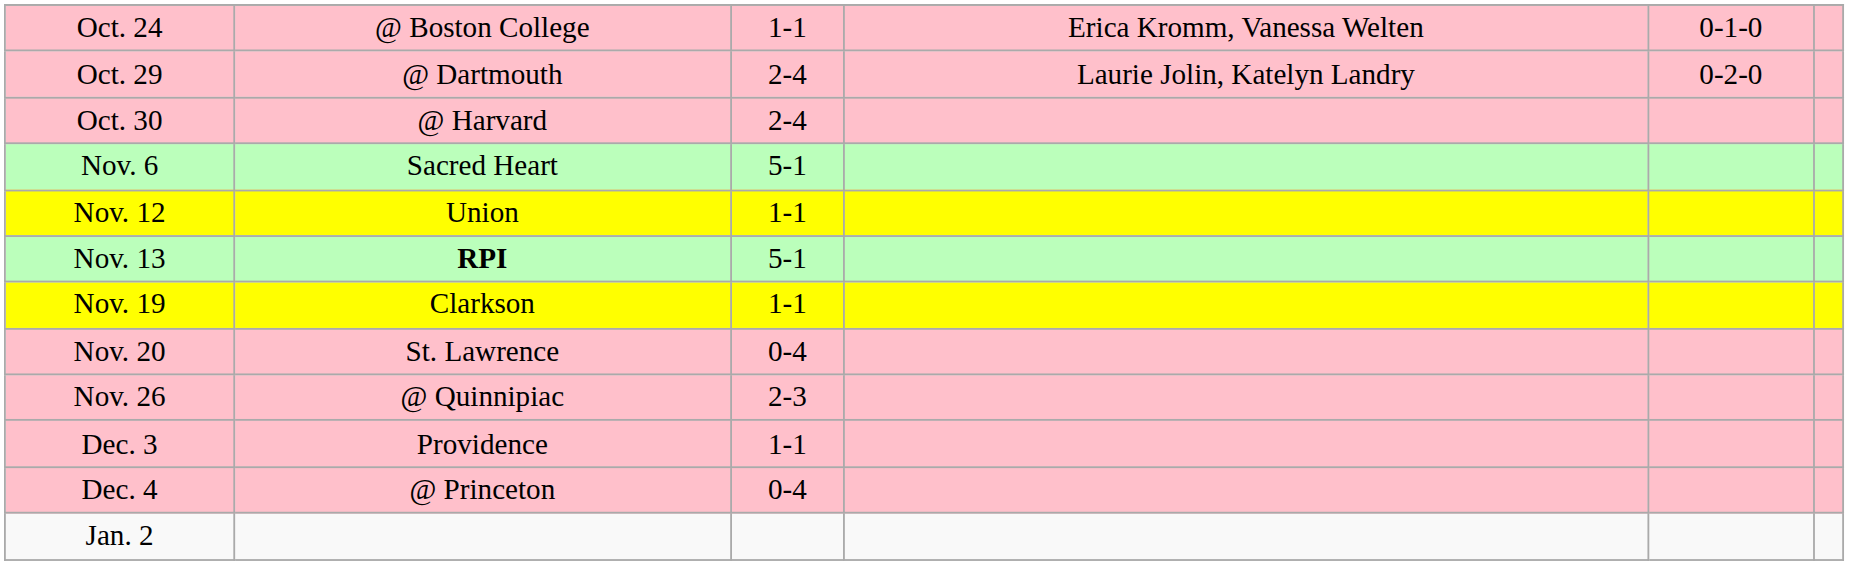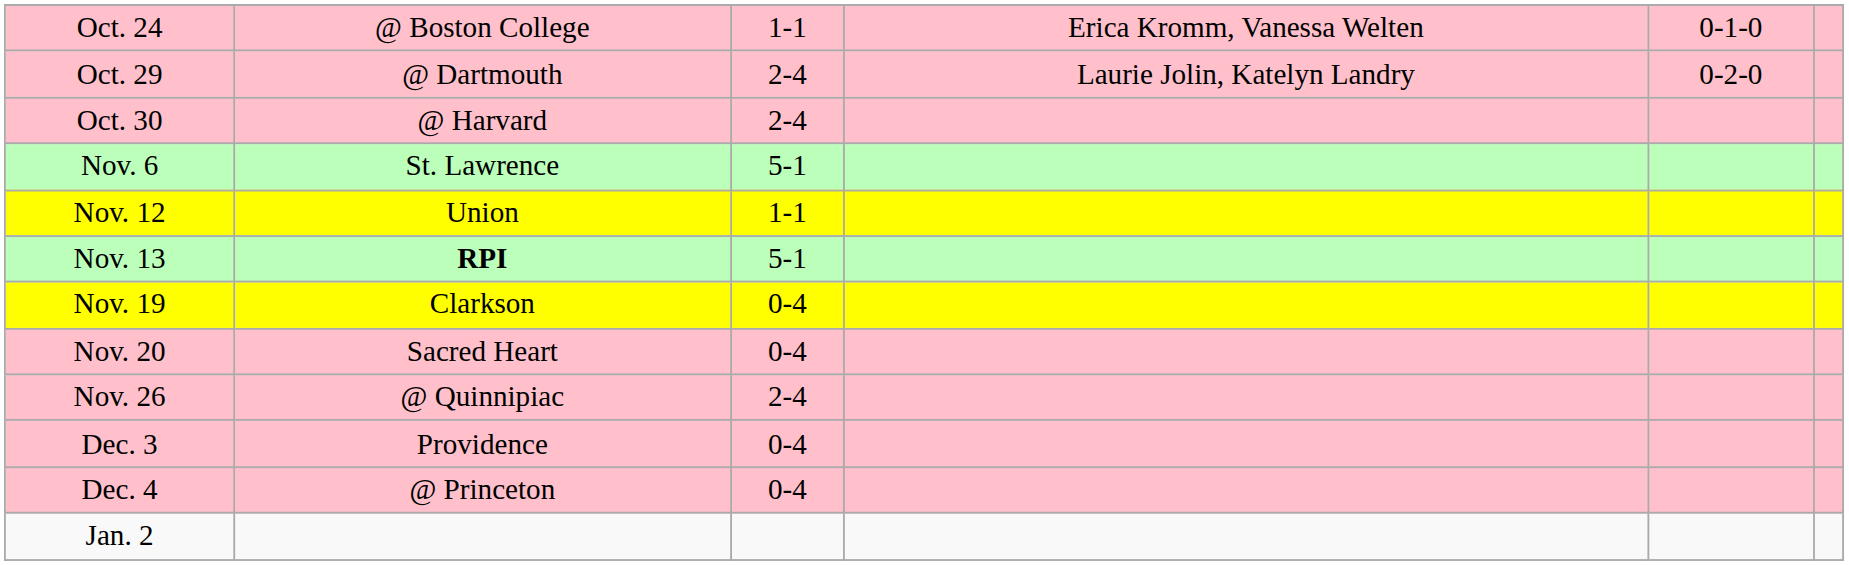 <table class="wikitable" width="80%">
 <tr align="center">
 </tr>
 <tr align="center" bgcolor="pink">
 <td>Oct. 24</td>
 <td>@ Boston College</td>
 <td>1-1</td>
 <td>Erica Kromm, Vanessa Welten</td>
 <td>0-1-0</td>
 <td></td>
 </tr>
 <tr align="center" bgcolor="pink">
 <td>Oct. 29</td>
 <td>@ Dartmouth</td>
 <td>2-4</td>
 <td>Laurie Jolin, Katelyn Landry</td>
 <td>0-2-0</td>
 <td></td>
 </tr>
 <tr align="center" bgcolor="pink">
 <td>Oct. 30</td>
 <td>@ Harvard</td>
 <td>2-4</td>
 <td></td>
 <td></td>
 <td></td>
 </tr>
 <tr align="center" bgcolor="bbffbb">
 <td>Nov. 6</td>
-<td>Sacred Heart</td>
+<td>St. Lawrence</td>
 <td>5-1</td>
 <td></td>
 <td></td>
 <td></td>
 </tr>
 <tr align="center" bgcolor="yellow">
 <td>Nov. 12</td>
 <td>Union</td>
 <td>1-1</td>
 <td></td>
 <td></td>
 <td></td>
 </tr>
 <tr align="center" bgcolor="bbffbb">
 <td>Nov. 13</td>
 <td><strong>RPI</strong></td>
 <td>5-1</td>
 <td></td>
 <td></td>
 <td></td>
 </tr>
 <tr align="center" bgcolor="yellow">
 <td>Nov. 19</td>
 <td>Clarkson</td>
-<td>1-1</td>
+<td>0-4</td>
 <td></td>
 <td></td>
 <td></td>
 </tr>
 <tr align="center" bgcolor="pink">
 <td>Nov. 20</td>
-<td>St. Lawrence</td>
+<td>Sacred Heart</td>
 <td>0-4</td>
 <td></td>
 <td></td>
 <td></td>
 </tr>
 <tr align="center" bgcolor="pink">
 <td>Nov. 26</td>
 <td>@ Quinnipiac</td>
-<td>2-3</td>
+<td>2-4</td>
 <td></td>
 <td></td>
 <td></td>
 </tr>
 <tr align="center" bgcolor="pink">
 <td>Dec. 3</td>
 <td>Providence</td>
-<td>1-1</td>
+<td>0-4</td>
 <td></td>
 <td></td>
 <td></td>
 </tr>
 <tr align="center" bgcolor="pink">
 <td>Dec. 4</td>
 <td>@ Princeton</td>
 <td>0-4</td>
 <td></td>
 <td></td>
 <td></td>
 </tr>
 <tr align="center" bgcolor="">
 <td>Jan. 2</td>
 <td></td>
 <td></td>
 <td></td>
 <td></td>
 <td></td>
 </tr>
 </table>
